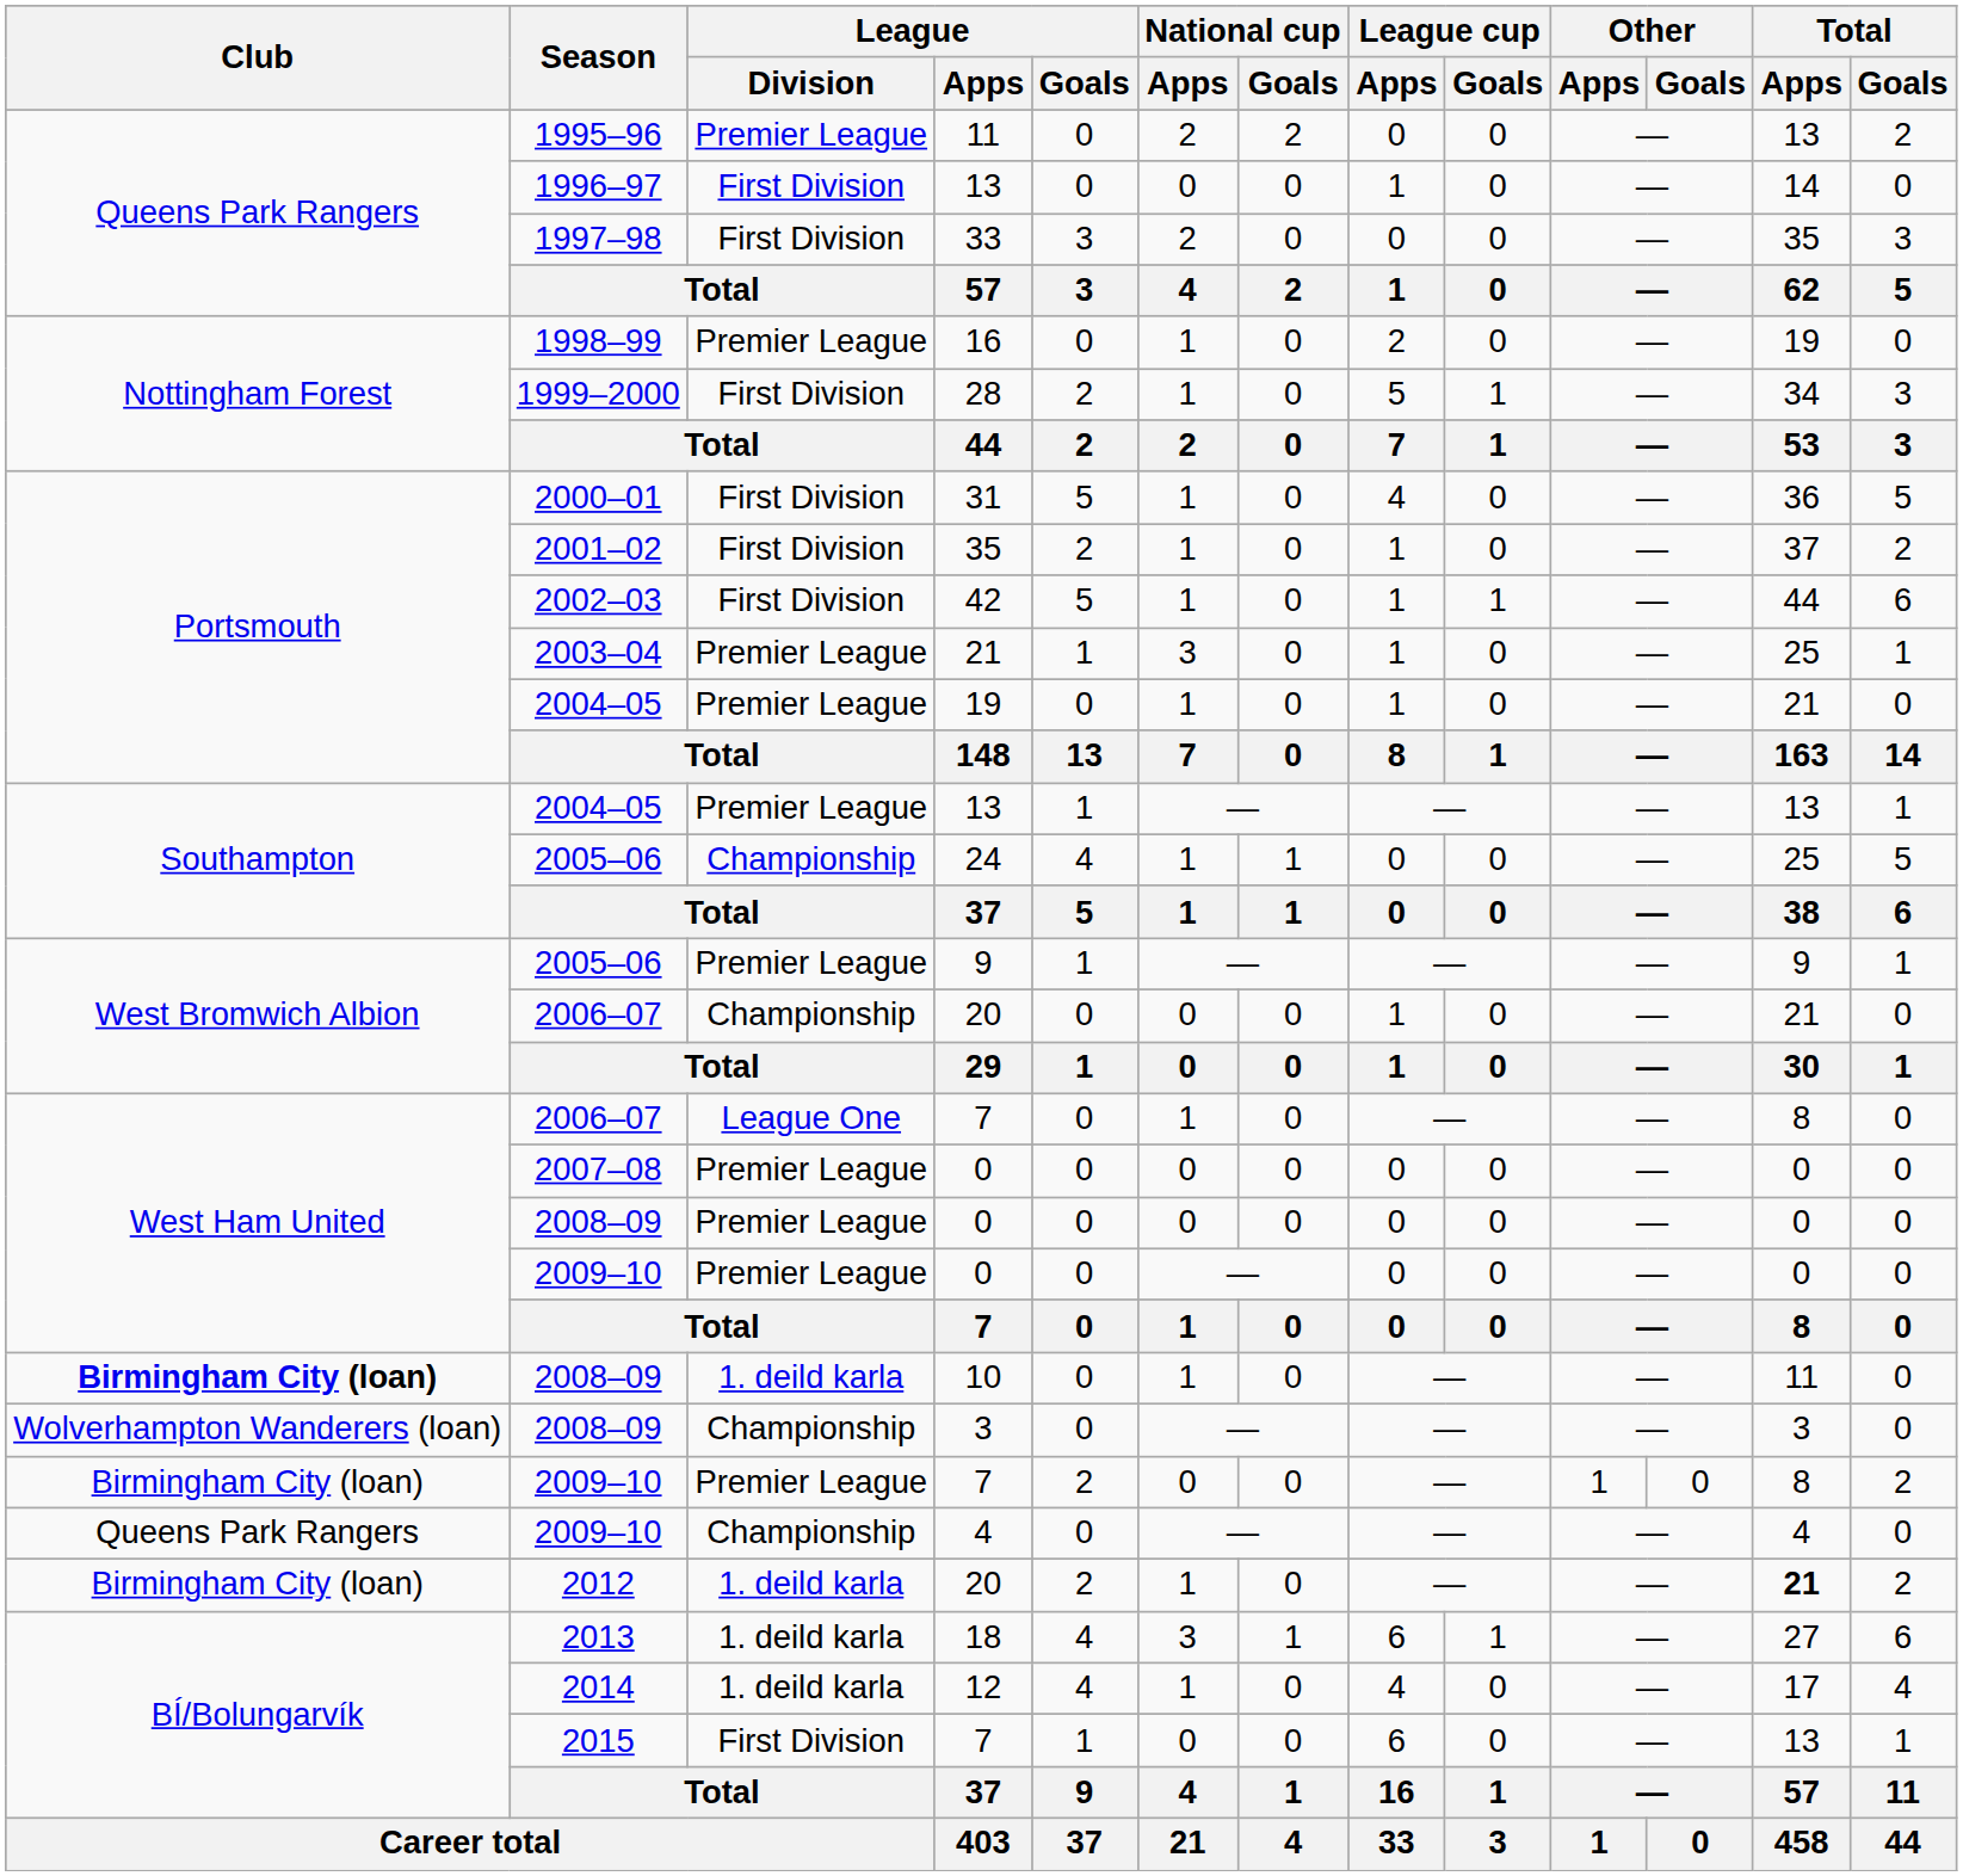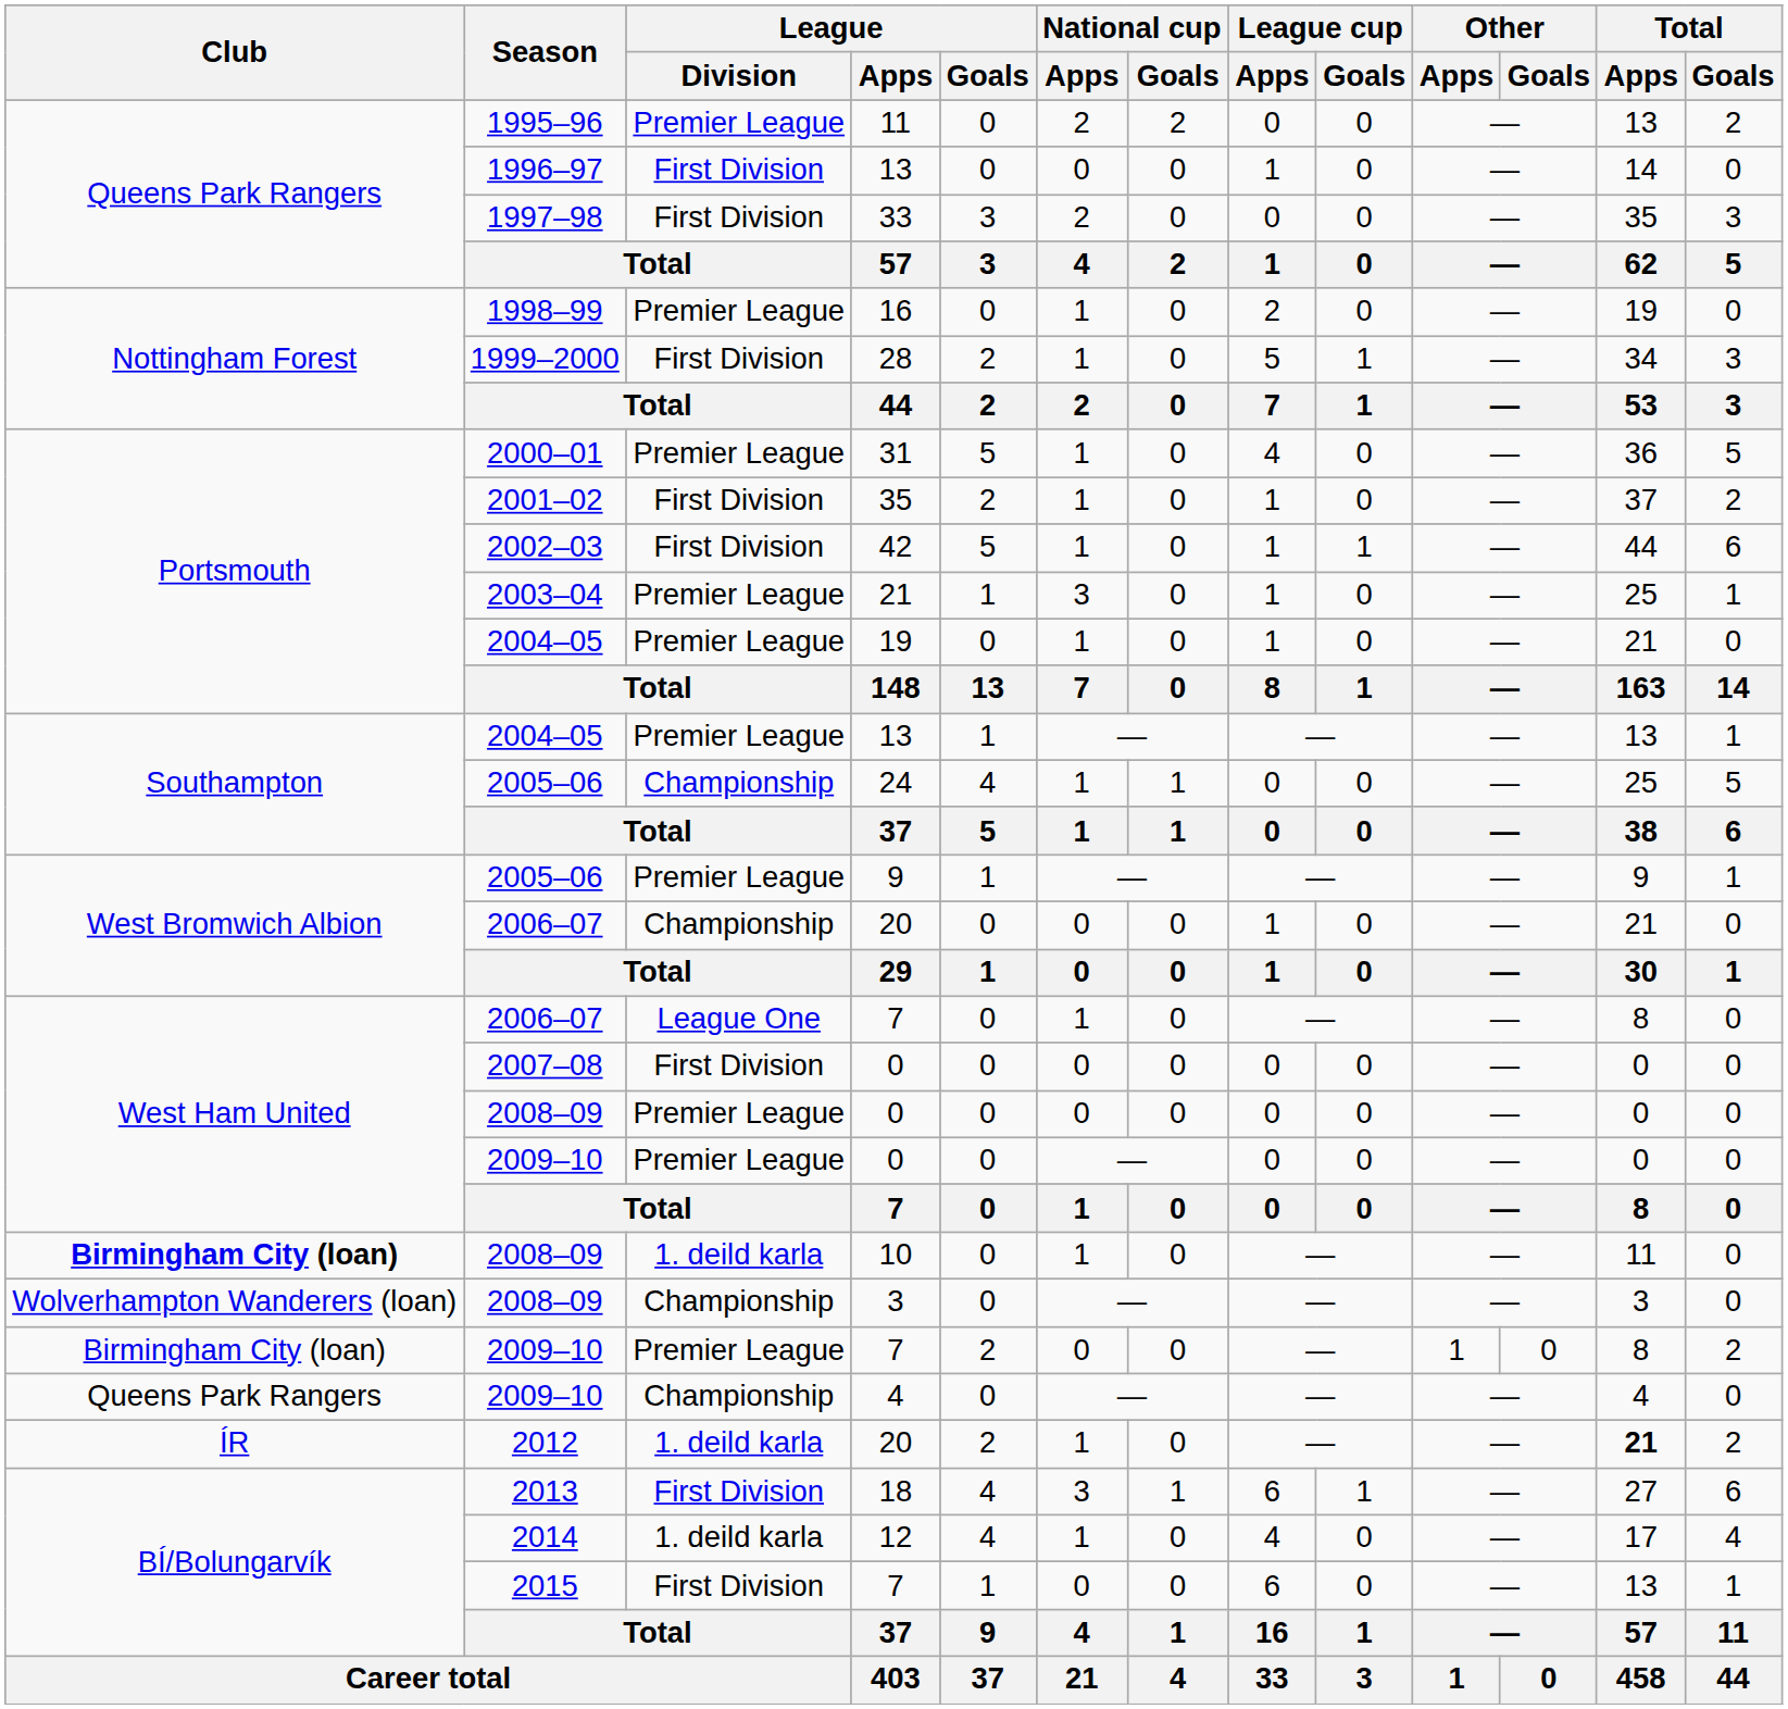 <table class="wikitable" style="text-align:center">
 <tr>
 <th rowspan="2">Club</th>
 <th rowspan="2">Season</th>
 <th colspan="3">League</th>
 <th colspan="2">National cup</th>
 <th colspan="2">League cup</th>
 <th colspan="2">Other</th>
 <th colspan="2">Total</th>
 </tr>
 <tr>
 <th>Division</th>
 <th>Apps</th>
 <th>Goals</th>
 <th>Apps</th>
 <th>Goals</th>
 <th>Apps</th>
 <th>Goals</th>
 <th>Apps</th>
 <th>Goals</th>
 <th>Apps</th>
 <th>Goals</th>
 </tr>
 <tr>
 <td rowspan="4"><a href='#'>Queens Park Rangers</a></td>
 <td {{nowrap><a href='#'>1995–96</a></td>
 <td><a href='#'>Premier League</a></td>
 <td>11</td>
 <td>0</td>
 <td>2</td>
 <td>2</td>
 <td>0</td>
 <td>0</td>
 <td colspan="2">—</td>
 <td>13</td>
 <td>2</td>
 </tr>
 <tr>
 <td><a href='#'>1996–97</a></td>
 <td><a href='#'>First Division</a></td>
 <td>13</td>
 <td>0</td>
 <td>0</td>
 <td>0</td>
 <td>1</td>
 <td>0</td>
 <td colspan="2">—</td>
 <td>14</td>
 <td>0</td>
 </tr>
 <tr>
 <td><a href='#'>1997–98</a></td>
 <td>First Division</td>
 <td>33</td>
 <td>3</td>
 <td>2</td>
 <td>0</td>
 <td>0</td>
 <td>0</td>
 <td colspan="2">—</td>
 <td>35</td>
 <td>3</td>
 </tr>
 <tr>
 <th colspan="2">Total</th>
 <th>57</th>
 <th>3</th>
 <th>4</th>
 <th>2</th>
 <th>1</th>
 <th>0</th>
 <th colspan="2">—</th>
 <th>62</th>
 <th>5</th>
 </tr>
 <tr>
 <td rowspan="3"><a href='#'>Nottingham Forest</a></td>
 <td><a href='#'>1998–99</a></td>
 <td>Premier League</td>
 <td>16</td>
 <td>0</td>
 <td>1</td>
 <td>0</td>
 <td>2</td>
 <td>0</td>
 <td colspan="2">—</td>
 <td>19</td>
 <td>0</td>
 </tr>
 <tr>
 <td><a href='#'>1999–2000</a></td>
 <td>First Division</td>
 <td>28</td>
 <td>2</td>
 <td>1</td>
 <td>0</td>
 <td>5</td>
 <td>1</td>
 <td colspan="2">—</td>
 <td>34</td>
 <td>3</td>
 </tr>
 <tr>
 <th colspan="2">Total</th>
 <th>44</th>
 <th>2</th>
 <th>2</th>
 <th>0</th>
 <th>7</th>
 <th>1</th>
 <th colspan="2">—</th>
 <th>53</th>
 <th>3</th>
 </tr>
 <tr>
 <td rowspan="6"><a href='#'>Portsmouth</a></td>
 <td><a href='#'>2000–01</a></td>
-<td>First Division</td>
+<td>Premier League</td>
 <td>31</td>
 <td>5</td>
 <td>1</td>
 <td>0</td>
 <td>4</td>
 <td>0</td>
 <td colspan="2">—</td>
 <td>36</td>
 <td>5</td>
 </tr>
 <tr>
 <td><a href='#'>2001–02</a></td>
 <td>First Division</td>
 <td>35</td>
 <td>2</td>
 <td>1</td>
 <td>0</td>
 <td>1</td>
 <td>0</td>
 <td colspan="2">—</td>
 <td>37</td>
 <td>2</td>
 </tr>
 <tr>
 <td><a href='#'>2002–03</a></td>
 <td>First Division</td>
 <td>42</td>
 <td>5</td>
 <td>1</td>
 <td>0</td>
 <td>1</td>
 <td>1</td>
 <td colspan="2">—</td>
 <td>44</td>
 <td>6</td>
 </tr>
 <tr>
 <td><a href='#'>2003–04</a></td>
 <td>Premier League</td>
 <td>21</td>
 <td>1</td>
 <td>3</td>
 <td>0</td>
 <td>1</td>
 <td>0</td>
 <td colspan="2">—</td>
 <td>25</td>
 <td>1</td>
 </tr>
 <tr>
 <td><a href='#'>2004–05</a></td>
 <td>Premier League</td>
 <td>19</td>
 <td>0</td>
 <td>1</td>
 <td>0</td>
 <td>1</td>
 <td>0</td>
 <td colspan="2">—</td>
 <td>21</td>
 <td>0</td>
 </tr>
 <tr>
 <th colspan="2">Total</th>
 <th>148</th>
 <th>13</th>
 <th>7</th>
 <th>0</th>
 <th>8</th>
 <th>1</th>
 <th colspan="2">—</th>
 <th>163</th>
 <th>14</th>
 </tr>
 <tr>
 <td rowspan="3"><a href='#'>Southampton</a></td>
 <td><a href='#'>2004–05</a></td>
 <td>Premier League</td>
 <td>13</td>
 <td>1</td>
 <td colspan="2">—</td>
 <td colspan="2">—</td>
 <td colspan="2">—</td>
 <td>13</td>
 <td>1</td>
 </tr>
 <tr>
 <td><a href='#'>2005–06</a></td>
 <td><a href='#'>Championship</a></td>
 <td>24</td>
 <td>4</td>
 <td>1</td>
 <td>1</td>
 <td>0</td>
 <td>0</td>
 <td colspan="2">—</td>
 <td>25</td>
 <td>5</td>
 </tr>
 <tr>
 <th colspan="2">Total</th>
 <th>37</th>
 <th>5</th>
 <th>1</th>
 <th>1</th>
 <th>0</th>
 <th>0</th>
 <th colspan="2">—</th>
 <th>38</th>
 <th>6</th>
 </tr>
 <tr>
 <td rowspan="3"><a href='#'>West Bromwich Albion</a></td>
 <td><a href='#'>2005–06</a></td>
 <td>Premier League</td>
 <td>9</td>
 <td>1</td>
 <td colspan="2">—</td>
 <td colspan="2">—</td>
 <td colspan="2">—</td>
 <td>9</td>
 <td>1</td>
 </tr>
 <tr>
 <td><a href='#'>2006–07</a></td>
 <td>Championship</td>
 <td>20</td>
 <td>0</td>
 <td>0</td>
 <td>0</td>
 <td>1</td>
 <td>0</td>
 <td colspan="2">—</td>
 <td>21</td>
 <td>0</td>
 </tr>
 <tr>
 <th colspan="2">Total</th>
 <th>29</th>
 <th>1</th>
 <th>0</th>
 <th>0</th>
 <th>1</th>
 <th>0</th>
 <th colspan="2">—</th>
 <th>30</th>
 <th>1</th>
 </tr>
 <tr>
 <td rowspan="5"><a href='#'>West Ham United</a></td>
 <td><a href='#'>2006–07</a></td>
 <td><a href='#'>League One</a></td>
 <td>7</td>
 <td>0</td>
 <td>1</td>
 <td>0</td>
 <td colspan="2">—</td>
 <td colspan="2">—</td>
 <td>8</td>
 <td>0</td>
 </tr>
 <tr>
 <td><a href='#'>2007–08</a></td>
-<td>Premier League</td>
+<td>First Division</td>
 <td>0</td>
 <td>0</td>
 <td>0</td>
 <td>0</td>
 <td>0</td>
 <td>0</td>
 <td colspan="2">—</td>
 <td>0</td>
 <td>0</td>
 </tr>
 <tr>
 <td><a href='#'>2008–09</a></td>
 <td>Premier League</td>
 <td>0</td>
 <td>0</td>
 <td>0</td>
 <td>0</td>
 <td>0</td>
 <td>0</td>
 <td colspan="2">—</td>
 <td>0</td>
 <td>0</td>
 </tr>
 <tr>
 <td><a href='#'>2009–10</a></td>
 <td>Premier League</td>
 <td>0</td>
 <td>0</td>
 <td colspan="2">—</td>
 <td>0</td>
 <td>0</td>
 <td colspan="2">—</td>
 <td>0</td>
 <td>0</td>
 </tr>
 <tr>
 <th colspan="2">Total</th>
 <th>7</th>
 <th>0</th>
 <th>1</th>
 <th>0</th>
 <th>0</th>
 <th>0</th>
 <th colspan="2">—</th>
 <th>8</th>
 <th>0</th>
 </tr>
 <tr>
 <td><strong><a href='#'>Birmingham City</a> (loan)</strong></td>
 <td><a href='#'>2008–09</a></td>
 <td><a href='#'>1. deild karla</a></td>
 <td>10</td>
 <td>0</td>
 <td>1</td>
 <td>0</td>
 <td colspan="2">—</td>
 <td colspan="2">—</td>
 <td>11</td>
 <td>0</td>
 </tr>
 <tr>
 <td><a href='#'>Wolverhampton Wanderers</a> (loan)</td>
 <td><a href='#'>2008–09</a></td>
 <td>Championship</td>
 <td>3</td>
 <td>0</td>
 <td colspan="2">—</td>
 <td colspan="2">—</td>
 <td colspan="2">—</td>
 <td>3</td>
 <td>0</td>
 </tr>
 <tr>
 <td><a href='#'>Birmingham City</a> (loan)</td>
 <td><a href='#'>2009–10</a></td>
 <td>Premier League</td>
 <td>7</td>
 <td>2</td>
 <td>0</td>
 <td>0</td>
 <td colspan="2">—</td>
 <td>1</td>
 <td>0</td>
 <td>8</td>
 <td>2</td>
 </tr>
 <tr>
 <td>Queens Park Rangers</td>
 <td><a href='#'>2009–10</a></td>
 <td>Championship</td>
 <td>4</td>
 <td>0</td>
 <td colspan="2">—</td>
 <td colspan="2">—</td>
 <td colspan="2">—</td>
 <td>4</td>
 <td>0</td>
 </tr>
 <tr>
-<td><a href='#'>Birmingham City</a> (loan)</td>
+<td><a href='#'>ÍR</a></td>
 <td><a href='#'>2012</a></td>
 <td><a href='#'>1. deild karla</a></td>
 <td>20</td>
 <td>2</td>
 <td>1</td>
 <td>0</td>
 <td colspan="2">—</td>
 <td colspan="2">—</td>
 <td><strong>21</strong></td>
 <td>2</td>
 </tr>
 <tr>
 <td rowspan="4"><a href='#'>BÍ/Bolungarvík</a></td>
 <td><a href='#'>2013</a></td>
-<td>1. deild karla</td>
+<td><a href='#'>First Division</a></td>
 <td>18</td>
 <td>4</td>
 <td>3</td>
 <td>1</td>
 <td>6</td>
 <td>1</td>
 <td colspan="2">—</td>
 <td>27</td>
 <td>6</td>
 </tr>
 <tr>
 <td><a href='#'>2014</a></td>
 <td>1. deild karla</td>
 <td>12</td>
 <td>4</td>
 <td>1</td>
 <td>0</td>
 <td>4</td>
 <td>0</td>
 <td colspan="2">—</td>
 <td>17</td>
 <td>4</td>
 </tr>
 <tr>
 <td><a href='#'>2015</a></td>
 <td>First Division</td>
 <td>7</td>
 <td>1</td>
 <td>0</td>
 <td>0</td>
 <td>6</td>
 <td>0</td>
 <td colspan="2">—</td>
 <td>13</td>
 <td>1</td>
 </tr>
 <tr>
 <th colspan="2">Total</th>
 <th>37</th>
 <th>9</th>
 <th>4</th>
 <th>1</th>
 <th>16</th>
 <th>1</th>
 <th colspan="2">—</th>
 <th>57</th>
 <th>11</th>
 </tr>
 <tr>
 <th colspan="3">Career total</th>
 <th>403</th>
 <th>37</th>
 <th>21</th>
 <th>4</th>
 <th>33</th>
 <th>3</th>
 <th>1</th>
 <th>0</th>
 <th>458</th>
 <th>44</th>
 </tr>
 </table>
